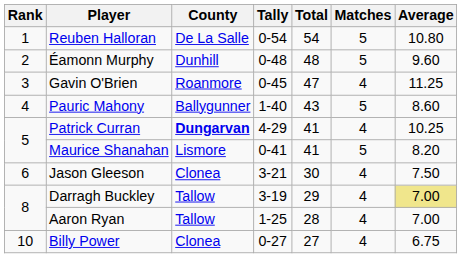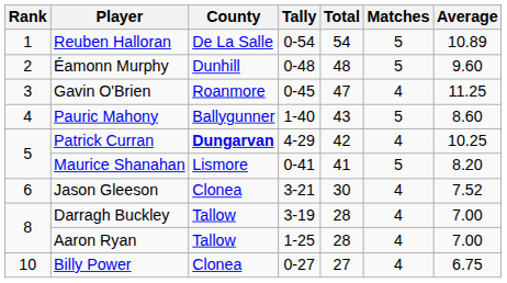 <table class="wikitable">
 <tr>
 <th>Rank</th>
 <th>Player</th>
 <th>County</th>
 <th>Tally</th>
 <th>Total</th>
 <th>Matches</th>
 <th>Average</th>
 </tr>
 <tr>
 <td rowspan=1 align=center>1</td>
 <td><a href='#'>Reuben Halloran</a></td>
 <td><a href='#'>De La Salle</a></td>
 <td align=center>0-54</td>
 <td align=center>54</td>
 <td align=center>5</td>
-<td align=center>10.80</td>
+<td align=center>10.89</td>
 </tr>
 <tr>
 <td rowspan=1 align=center>2</td>
 <td>Éamonn Murphy</td>
 <td><a href='#'>Dunhill</a></td>
 <td align=center>0-48</td>
 <td align=center>48</td>
 <td align=center>5</td>
 <td align=center>9.60</td>
 </tr>
 <tr>
 <td rowspan=1 align=center>3</td>
 <td>Gavin O'Brien</td>
 <td><a href='#'>Roanmore</a></td>
 <td align=center>0-45</td>
 <td align=center>47</td>
 <td align=center>4</td>
 <td align=center>11.25</td>
 </tr>
 <tr>
 <td rowspan=1 align=center>4</td>
 <td><a href='#'>Pauric Mahony</a></td>
 <td><a href='#'>Ballygunner</a></td>
 <td align=center>1-40</td>
 <td align=center>43</td>
 <td align=center>5</td>
 <td align=center>8.60</td>
 </tr>
 <tr>
 <td rowspan=2 align=center>5</td>
 <td><a href='#'>Patrick Curran</a></td>
 <td><strong><a href='#'>Dungarvan</a></strong></td>
 <td align=center>4-29</td>
-<td align=center>41</td>
+<td align=center>42</td>
 <td align=center>4</td>
 <td align=center>10.25</td>
 </tr>
 <tr>
 <td><a href='#'>Maurice Shanahan</a></td>
 <td><a href='#'>Lismore</a></td>
 <td align=center>0-41</td>
 <td align=center>41</td>
 <td align=center>5</td>
 <td align=center>8.20</td>
 </tr>
 <tr>
 <td rowspan=1 align=center>6</td>
 <td>Jason Gleeson</td>
 <td><a href='#'>Clonea</a></td>
 <td align=center>3-21</td>
 <td align=center>30</td>
 <td align=center>4</td>
-<td align=center>7.50</td>
+<td align=center>7.52</td>
 </tr>
 <tr>
 <td rowspan=2 align=center>8</td>
 <td>Darragh Buckley</td>
 <td><a href='#'>Tallow</a></td>
 <td align=center>3-19</td>
-<td align=center>29</td>
+<td align=center>28</td>
 <td align=center>4</td>
-<td align=center style="background: khaki;">7.00</td>
+<td align=center>7.00</td>
 </tr>
 <tr>
 <td>Aaron Ryan</td>
 <td><a href='#'>Tallow</a></td>
 <td align=center>1-25</td>
 <td align=center>28</td>
 <td align=center>4</td>
 <td align=center>7.00</td>
 </tr>
 <tr>
 <td rowspan=1 align=center>10</td>
 <td><a href='#'>Billy Power</a></td>
 <td><a href='#'>Clonea</a></td>
 <td align=center>0-27</td>
 <td align=center>27</td>
 <td align=center>4</td>
 <td align=center>6.75</td>
 </tr>
 </table>
